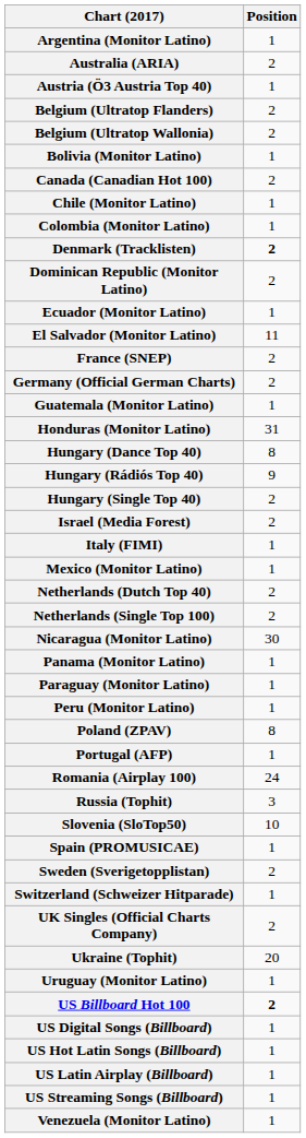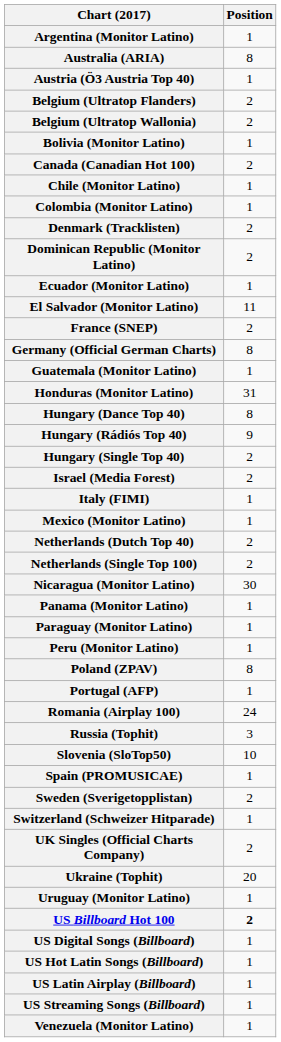 <table class="wikitable sortable plainrowheaders" style="text-align:center">
 <tr>
 <th style="width: 190pt;">Chart (2017)</th>
 <th>Position</th>
 </tr>
 <tr>
 <th scope="row">Argentina (Monitor Latino)</th>
 <td>1</td>
 </tr>
 <tr>
 <th scope="row">Australia (ARIA)</th>
-<td>2</td>
+<td>8</td>
 </tr>
 <tr>
 <th scope="row">Austria (Ö3 Austria Top 40)</th>
 <td>1</td>
 </tr>
 <tr>
 <th scope="row">Belgium (Ultratop Flanders)</th>
 <td>2</td>
 </tr>
 <tr>
 <th scope="row">Belgium (Ultratop Wallonia)</th>
 <td>2</td>
 </tr>
 <tr>
 <th scope="row">Bolivia (Monitor Latino)</th>
 <td>1</td>
 </tr>
 <tr>
 <th scope="row">Canada (Canadian Hot 100)</th>
 <td>2</td>
 </tr>
 <tr>
 <th scope="row">Chile (Monitor Latino)</th>
 <td>1</td>
 </tr>
 <tr>
 <th scope="row">Colombia (Monitor Latino)</th>
 <td>1</td>
 </tr>
 <tr>
 <th scope="row">Denmark (Tracklisten)</th>
-<td><strong>2</strong></td>
+<td>2</td>
 </tr>
 <tr>
 <th scope="row">Dominican Republic (Monitor Latino)</th>
 <td>2</td>
 </tr>
 <tr>
 <th scope="row">Ecuador (Monitor Latino)</th>
 <td>1</td>
 </tr>
 <tr>
 <th scope="row">El Salvador (Monitor Latino)</th>
 <td>11</td>
 </tr>
 <tr>
 <th scope="row">France (SNEP)</th>
 <td>2</td>
 </tr>
 <tr>
 <th scope="row">Germany (Official German Charts)</th>
-<td>2</td>
+<td>8</td>
 </tr>
 <tr>
 <th scope="row">Guatemala (Monitor Latino)</th>
 <td>1</td>
 </tr>
 <tr>
 <th scope="row">Honduras (Monitor Latino)</th>
 <td>31</td>
 </tr>
 <tr>
 <th scope="row">Hungary (Dance Top 40)</th>
 <td>8</td>
 </tr>
 <tr>
 <th scope="row">Hungary (Rádiós Top 40)</th>
 <td>9</td>
 </tr>
 <tr>
 <th scope="row">Hungary (Single Top 40)</th>
 <td>2</td>
 </tr>
 <tr>
 <th scope="row">Israel (Media Forest)</th>
 <td>2</td>
 </tr>
 <tr>
 <th scope="row">Italy (FIMI)</th>
 <td>1</td>
 </tr>
 <tr>
 <th scope="row">Mexico (Monitor Latino)</th>
 <td>1</td>
 </tr>
 <tr>
 <th scope="row">Netherlands (Dutch Top 40)</th>
 <td>2</td>
 </tr>
 <tr>
 <th scope="row">Netherlands (Single Top 100)</th>
 <td>2</td>
 </tr>
 <tr>
 <th scope="row">Nicaragua (Monitor Latino)</th>
 <td>30</td>
 </tr>
 <tr>
 <th scope="row">Panama (Monitor Latino)</th>
 <td>1</td>
 </tr>
 <tr>
 <th scope="row">Paraguay (Monitor Latino)</th>
 <td>1</td>
 </tr>
 <tr>
 <th scope="row">Peru (Monitor Latino)</th>
 <td>1</td>
 </tr>
 <tr>
 <th scope="row">Poland (ZPAV)</th>
 <td>8</td>
 </tr>
 <tr>
 <th scope="row">Portugal (AFP)</th>
 <td>1</td>
 </tr>
 <tr>
 <th scope="row">Romania (Airplay 100)</th>
 <td>24</td>
 </tr>
 <tr>
 <th scope="row">Russia (Tophit)</th>
 <td>3</td>
 </tr>
 <tr>
 <th scope="row">Slovenia (SloTop50)</th>
 <td>10</td>
 </tr>
 <tr>
 <th scope="row">Spain (PROMUSICAE)</th>
 <td>1</td>
 </tr>
 <tr>
 <th scope="row">Sweden (Sverigetopplistan)</th>
 <td>2</td>
 </tr>
 <tr>
 <th scope="row">Switzerland (Schweizer Hitparade)</th>
 <td>1</td>
 </tr>
 <tr>
 <th scope="row">UK Singles (Official Charts Company)</th>
 <td>2</td>
 </tr>
 <tr>
 <th scope="row">Ukraine (Tophit)</th>
 <td>20</td>
 </tr>
 <tr>
 <th scope="row">Uruguay (Monitor Latino)</th>
 <td>1</td>
 </tr>
 <tr>
 <th scope="row"><a href='#'>US <em>Billboard</em> Hot 100</a></th>
 <td><strong>2</strong></td>
 </tr>
 <tr>
 <th scope="row">US Digital Songs (<em>Billboard</em>)</th>
 <td>1</td>
 </tr>
 <tr>
 <th scope="row">US Hot Latin Songs (<em>Billboard</em>)</th>
 <td>1</td>
 </tr>
 <tr>
 <th scope="row">US Latin Airplay (<em>Billboard</em>)</th>
 <td>1</td>
 </tr>
 <tr>
 <th scope="row">US Streaming Songs (<em>Billboard</em>)</th>
 <td>1</td>
 </tr>
 <tr>
 <th scope="row">Venezuela (Monitor Latino)</th>
 <td>1</td>
 </tr>
 </table>
